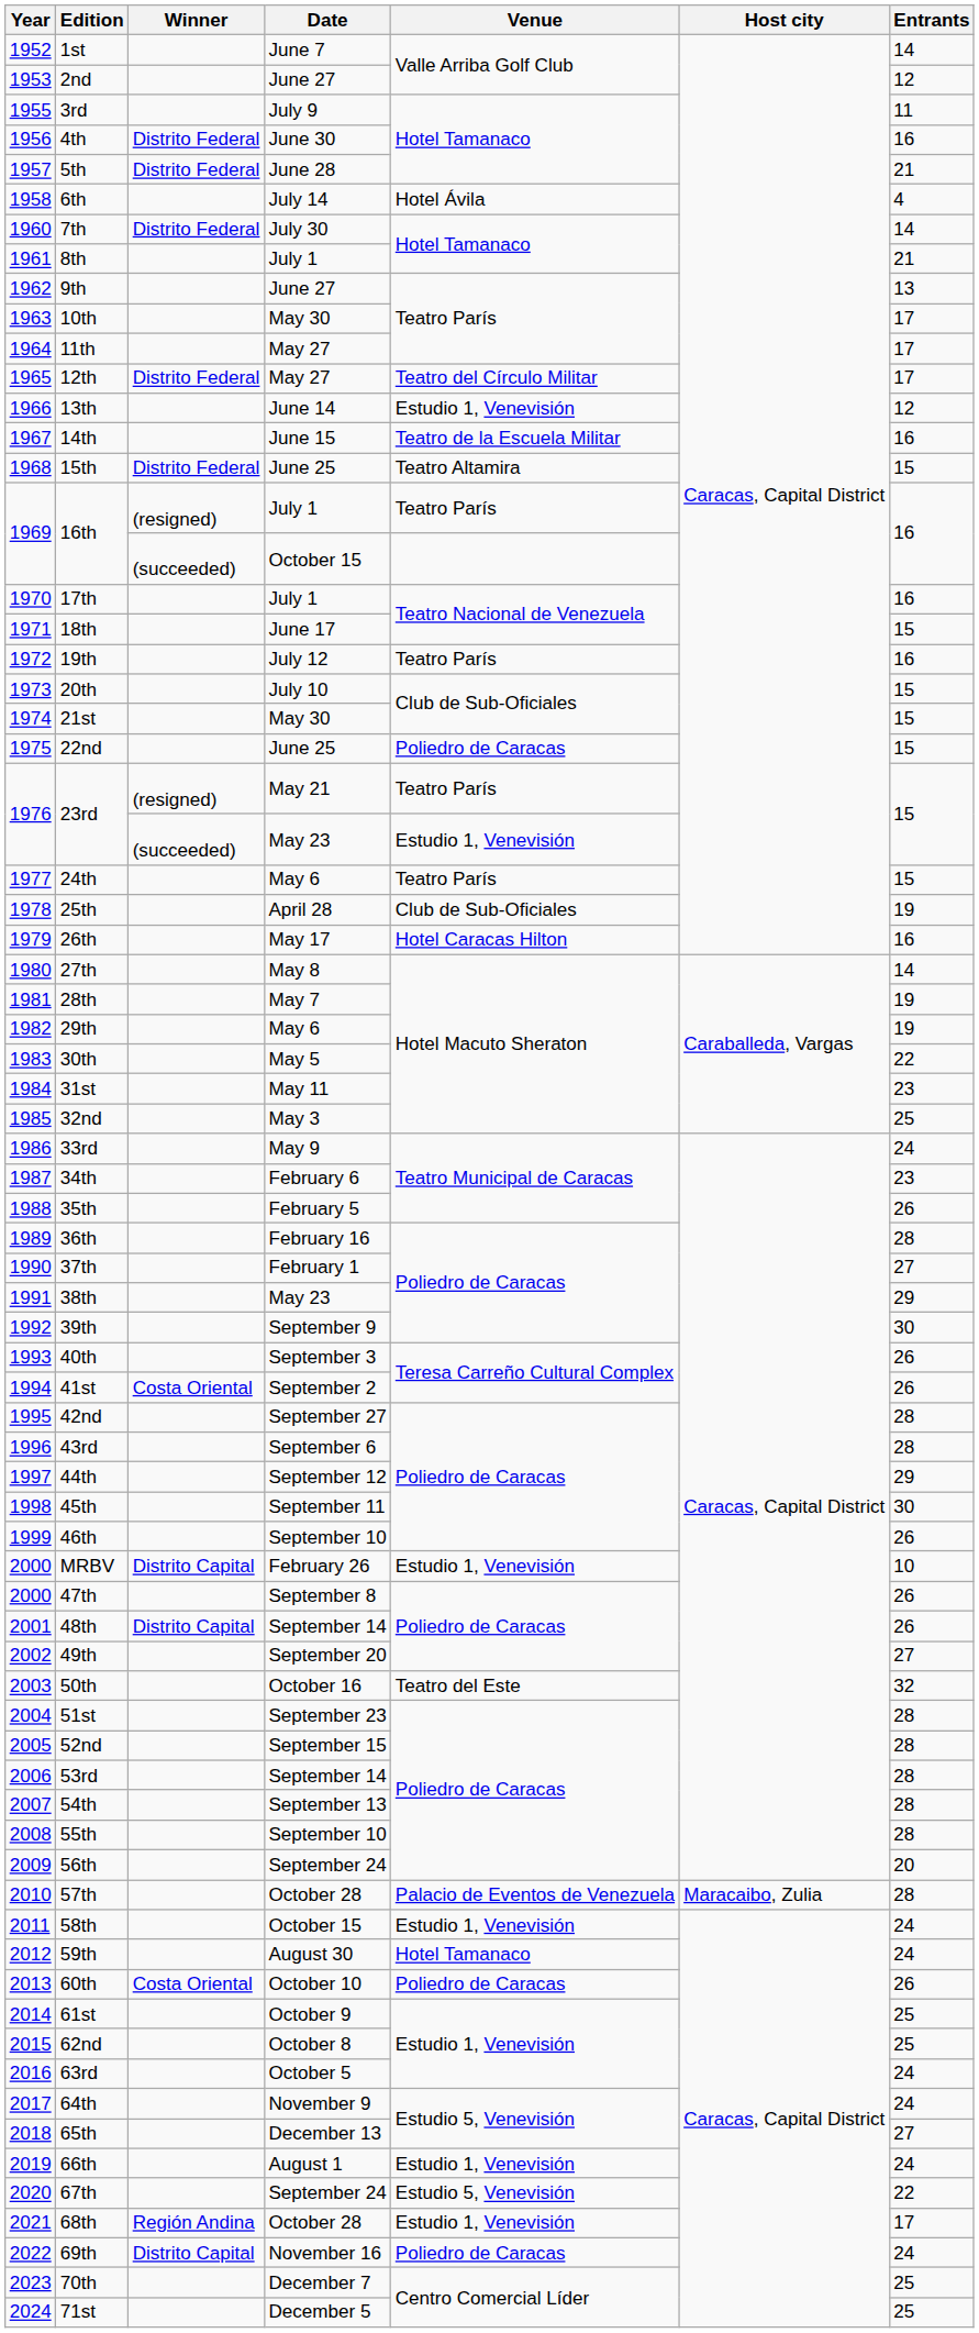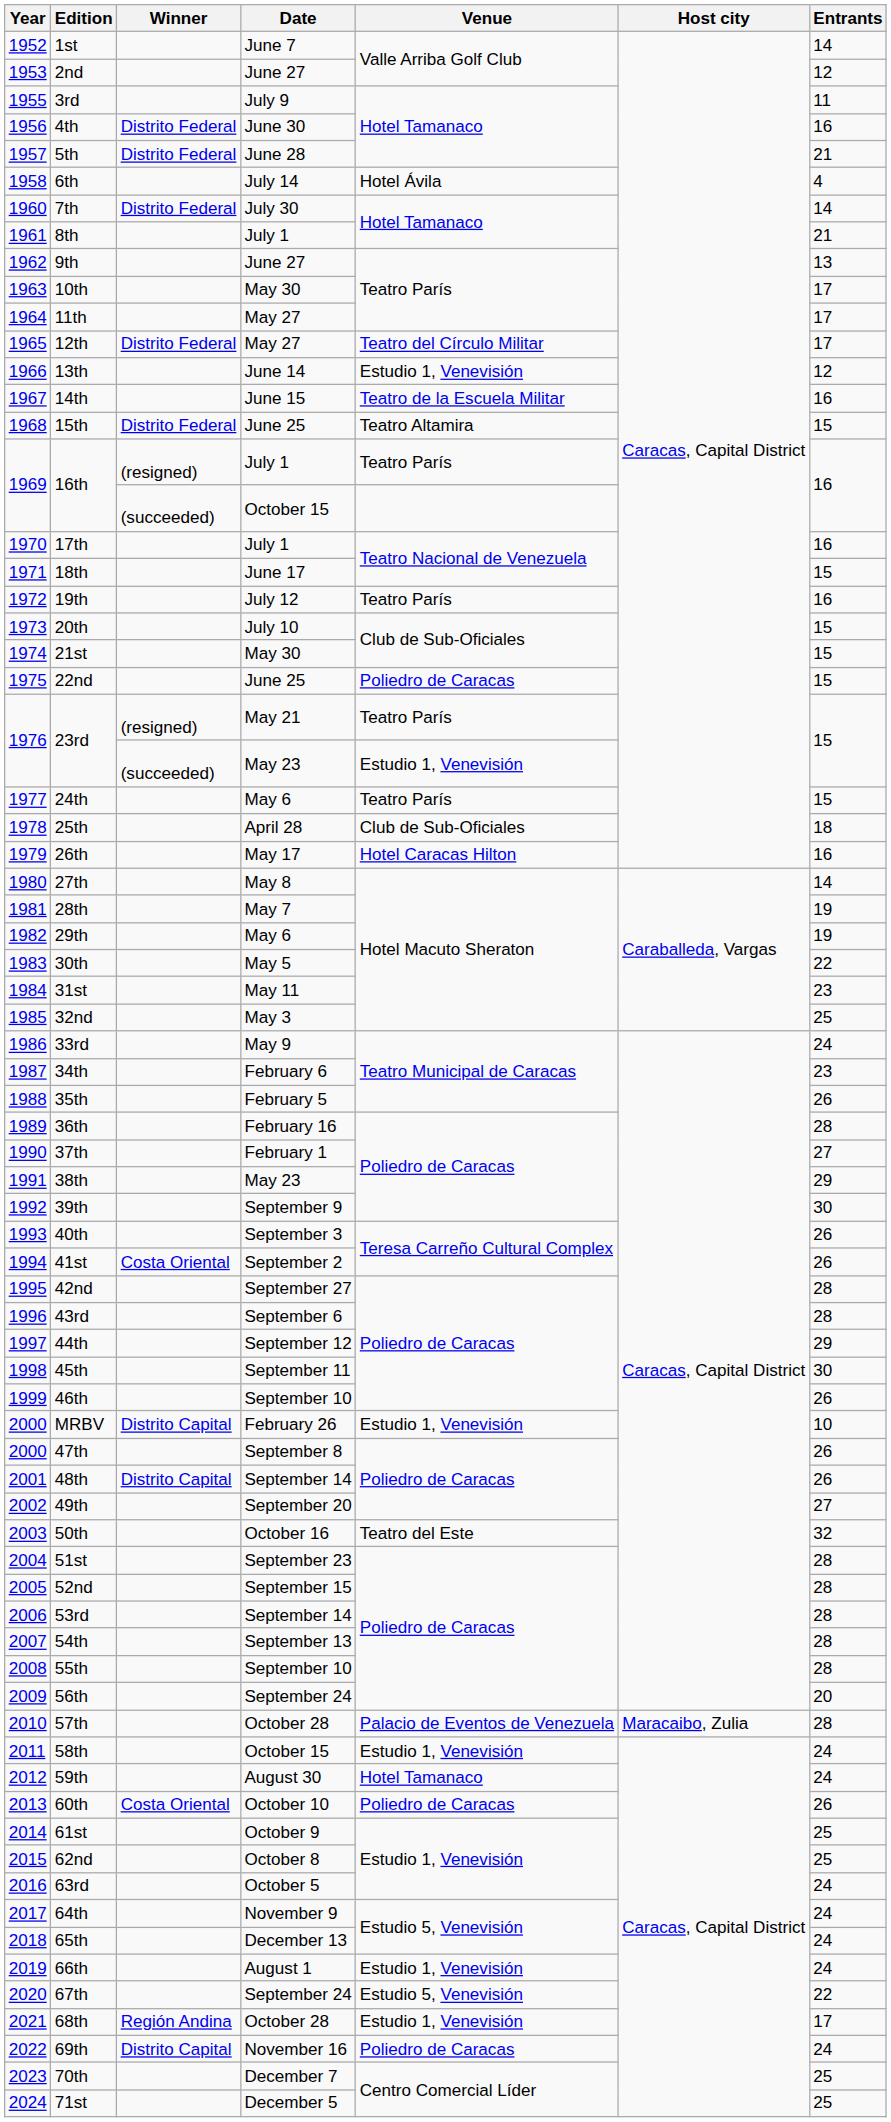 <table class="wikitable sortable" style="font-size: 84%;">
 <tr>
 <th>Year</th>
 <th>Edition</th>
 <th>Winner</th>
 <th>Date</th>
 <th>Venue</th>
 <th>Host city</th>
 <th>Entrants</th>
 </tr>
 <tr>
 <td><a href='#'>1952</a></td>
 <td>1st</td>
 <td></td>
 <td>June 7</td>
 <td rowspan="2">Valle Arriba Golf Club</td>
 <td rowspan="28"><a href='#'>Caracas</a>, Capital District</td>
 <td>14</td>
 </tr>
 <tr>
 <td><a href='#'>1953</a></td>
 <td>2nd</td>
 <td></td>
 <td>June 27</td>
 <td>12</td>
 </tr>
 <tr>
 <td><a href='#'>1955</a></td>
 <td>3rd</td>
 <td></td>
 <td>July 9</td>
 <td rowspan="3"><a href='#'>Hotel Tamanaco</a></td>
 <td>11</td>
 </tr>
 <tr>
 <td><a href='#'>1956</a></td>
 <td>4th</td>
 <td> <a href='#'>Distrito Federal</a></td>
 <td>June 30</td>
 <td>16</td>
 </tr>
 <tr>
 <td><a href='#'>1957</a></td>
 <td>5th</td>
 <td> <a href='#'>Distrito Federal</a></td>
 <td>June 28</td>
 <td>21</td>
 </tr>
 <tr>
 <td><a href='#'>1958</a></td>
 <td>6th</td>
 <td></td>
 <td>July 14</td>
 <td>Hotel Ávila</td>
 <td>4</td>
 </tr>
 <tr>
 <td><a href='#'>1960</a></td>
 <td>7th</td>
 <td> <a href='#'>Distrito Federal</a></td>
 <td>July 30</td>
 <td rowspan="2"><a href='#'>Hotel Tamanaco</a></td>
 <td>14</td>
 </tr>
 <tr>
 <td><a href='#'>1961</a></td>
 <td>8th</td>
 <td></td>
 <td>July 1</td>
 <td>21</td>
 </tr>
 <tr>
 <td><a href='#'>1962</a></td>
 <td>9th</td>
 <td></td>
 <td>June 27</td>
 <td rowspan="3">Teatro París</td>
 <td>13</td>
 </tr>
 <tr>
 <td><a href='#'>1963</a></td>
 <td>10th</td>
 <td></td>
 <td>May 30</td>
 <td>17</td>
 </tr>
 <tr>
 <td><a href='#'>1964</a></td>
 <td>11th</td>
 <td></td>
 <td>May 27</td>
 <td>17</td>
 </tr>
 <tr>
 <td><a href='#'>1965</a></td>
 <td>12th</td>
 <td> <a href='#'>Distrito Federal</a></td>
 <td>May 27</td>
 <td><a href='#'>Teatro del Círculo Militar</a></td>
 <td>17</td>
 </tr>
 <tr>
 <td><a href='#'>1966</a></td>
 <td>13th</td>
 <td></td>
 <td>June 14</td>
 <td>Estudio 1, <a href='#'>Venevisión</a></td>
 <td>12</td>
 </tr>
 <tr>
 <td><a href='#'>1967</a></td>
 <td>14th</td>
 <td></td>
 <td>June 15</td>
 <td><a href='#'>Teatro de la Escuela Militar</a></td>
 <td>16</td>
 </tr>
 <tr>
 <td><a href='#'>1968</a></td>
 <td>15th</td>
 <td> <a href='#'>Distrito Federal</a></td>
 <td>June 25</td>
 <td>Teatro Altamira</td>
 <td>15</td>
 </tr>
 <tr>
 <td rowspan="2"><a href='#'>1969</a></td>
 <td rowspan="2">16th</td>
 <td><br>(resigned)</td>
 <td>July 1</td>
 <td>Teatro París</td>
 <td rowspan="2">16</td>
 </tr>
 <tr>
 <td><br>(succeeded)</td>
 <td>October 15</td>
 <td></td>
 </tr>
 <tr>
 <td><a href='#'>1970</a></td>
 <td>17th</td>
 <td></td>
 <td>July 1</td>
 <td rowspan="2"><a href='#'>Teatro Nacional de Venezuela</a></td>
 <td>16</td>
 </tr>
 <tr>
 <td><a href='#'>1971</a></td>
 <td>18th</td>
 <td></td>
 <td>June 17</td>
 <td>15</td>
 </tr>
 <tr>
 <td><a href='#'>1972</a></td>
 <td>19th</td>
 <td></td>
 <td>July 12</td>
 <td>Teatro París</td>
 <td>16</td>
 </tr>
 <tr>
 <td><a href='#'>1973</a></td>
 <td>20th</td>
 <td></td>
 <td>July 10</td>
 <td rowspan="2">Club de Sub-Oficiales</td>
 <td>15</td>
 </tr>
 <tr>
 <td><a href='#'>1974</a></td>
 <td>21st</td>
 <td></td>
 <td>May 30</td>
 <td>15</td>
 </tr>
 <tr>
 <td><a href='#'>1975</a></td>
 <td>22nd</td>
 <td></td>
 <td>June 25</td>
 <td><a href='#'>Poliedro de Caracas</a></td>
 <td>15</td>
 </tr>
 <tr>
 <td rowspan="2"><a href='#'>1976</a></td>
 <td rowspan="2">23rd</td>
 <td><br>(resigned)</td>
 <td>May 21</td>
 <td>Teatro París</td>
 <td rowspan="2">15</td>
 </tr>
 <tr>
 <td><br>(succeeded)</td>
 <td>May 23</td>
 <td>Estudio 1, <a href='#'>Venevisión</a></td>
 </tr>
 <tr>
 <td><a href='#'>1977</a></td>
 <td>24th</td>
 <td></td>
 <td>May 6</td>
 <td>Teatro París</td>
 <td>15</td>
 </tr>
 <tr>
 <td><a href='#'>1978</a></td>
 <td>25th</td>
 <td></td>
 <td>April 28</td>
 <td>Club de Sub-Oficiales</td>
-<td>19</td>
+<td>18</td>
 </tr>
 <tr>
 <td><a href='#'>1979</a></td>
 <td>26th</td>
 <td></td>
 <td>May 17</td>
 <td><a href='#'>Hotel Caracas Hilton</a></td>
 <td>16</td>
 </tr>
 <tr>
 <td><a href='#'>1980</a></td>
 <td>27th</td>
 <td></td>
 <td>May 8</td>
 <td rowspan="6">Hotel Macuto Sheraton</td>
 <td rowspan="6"><a href='#'>Caraballeda</a>, Vargas</td>
 <td>14</td>
 </tr>
 <tr>
 <td><a href='#'>1981</a></td>
 <td>28th</td>
 <td></td>
 <td>May 7</td>
 <td>19</td>
 </tr>
 <tr>
 <td><a href='#'>1982</a></td>
 <td>29th</td>
 <td></td>
 <td>May 6</td>
 <td>19</td>
 </tr>
 <tr>
 <td><a href='#'>1983</a></td>
 <td>30th</td>
 <td></td>
 <td>May 5</td>
 <td>22</td>
 </tr>
 <tr>
 <td><a href='#'>1984</a></td>
 <td>31st</td>
 <td></td>
 <td>May 11</td>
 <td>23</td>
 </tr>
 <tr>
 <td><a href='#'>1985</a></td>
 <td>32nd</td>
 <td></td>
 <td>May 3</td>
 <td>25</td>
 </tr>
 <tr>
 <td><a href='#'>1986</a></td>
 <td>33rd</td>
 <td></td>
 <td>May 9</td>
 <td rowspan="3"><a href='#'>Teatro Municipal de Caracas</a></td>
 <td rowspan="25"><a href='#'>Caracas</a>, Capital District</td>
 <td>24</td>
 </tr>
 <tr>
 <td><a href='#'>1987</a></td>
 <td>34th</td>
 <td></td>
 <td>February 6</td>
 <td>23</td>
 </tr>
 <tr>
 <td><a href='#'>1988</a></td>
 <td>35th</td>
 <td></td>
 <td>February 5</td>
 <td>26</td>
 </tr>
 <tr>
 <td><a href='#'>1989</a></td>
 <td>36th</td>
 <td></td>
 <td>February 16</td>
 <td rowspan="4"><a href='#'>Poliedro de Caracas</a></td>
 <td>28</td>
 </tr>
 <tr>
 <td><a href='#'>1990</a></td>
 <td>37th</td>
 <td></td>
 <td>February 1</td>
 <td>27</td>
 </tr>
 <tr>
 <td><a href='#'>1991</a></td>
 <td>38th</td>
 <td></td>
 <td>May 23</td>
 <td>29</td>
 </tr>
 <tr>
 <td><a href='#'>1992</a></td>
 <td>39th</td>
 <td></td>
 <td>September 9</td>
 <td>30</td>
 </tr>
 <tr>
 <td><a href='#'>1993</a></td>
 <td>40th</td>
 <td></td>
 <td>September 3</td>
 <td rowspan="2"><a href='#'>Teresa Carreño Cultural Complex</a></td>
 <td>26</td>
 </tr>
 <tr>
 <td><a href='#'>1994</a></td>
 <td>41st</td>
 <td> <a href='#'>Costa Oriental</a></td>
 <td>September 2</td>
 <td>26</td>
 </tr>
 <tr>
 <td><a href='#'>1995</a></td>
 <td>42nd</td>
 <td></td>
 <td>September 27</td>
 <td rowspan="5"><a href='#'>Poliedro de Caracas</a></td>
 <td>28</td>
 </tr>
 <tr>
 <td><a href='#'>1996</a></td>
 <td>43rd</td>
 <td></td>
 <td>September 6</td>
 <td>28</td>
 </tr>
 <tr>
 <td><a href='#'>1997</a></td>
 <td>44th</td>
 <td></td>
 <td>September 12</td>
 <td>29</td>
 </tr>
 <tr>
 <td><a href='#'>1998</a></td>
 <td>45th</td>
 <td></td>
 <td>September 11</td>
 <td>30</td>
 </tr>
 <tr>
 <td><a href='#'>1999</a></td>
 <td>46th</td>
 <td></td>
 <td>September 10</td>
 <td>26</td>
 </tr>
 <tr>
 <td><a href='#'>2000</a></td>
 <td>MRBV</td>
 <td> <a href='#'>Distrito Capital</a></td>
 <td>February 26</td>
 <td>Estudio 1, <a href='#'>Venevisión</a></td>
 <td>10</td>
 </tr>
 <tr>
 <td><a href='#'>2000</a></td>
 <td>47th</td>
 <td></td>
 <td>September 8</td>
 <td rowspan="3"><a href='#'>Poliedro de Caracas</a></td>
 <td>26</td>
 </tr>
 <tr>
 <td><a href='#'>2001</a></td>
 <td>48th</td>
 <td> <a href='#'>Distrito Capital</a></td>
 <td>September 14</td>
 <td>26</td>
 </tr>
 <tr>
 <td><a href='#'>2002</a></td>
 <td>49th</td>
 <td></td>
 <td>September 20</td>
 <td>27</td>
 </tr>
 <tr>
 <td><a href='#'>2003</a></td>
 <td>50th</td>
 <td></td>
 <td>October 16</td>
 <td>Teatro del Este</td>
 <td>32</td>
 </tr>
 <tr>
 <td><a href='#'>2004</a></td>
 <td>51st</td>
 <td></td>
 <td>September 23</td>
 <td rowspan="6"><a href='#'>Poliedro de Caracas</a></td>
 <td>28</td>
 </tr>
 <tr>
 <td><a href='#'>2005</a></td>
 <td>52nd</td>
 <td></td>
 <td>September 15</td>
 <td>28</td>
 </tr>
 <tr>
 <td><a href='#'>2006</a></td>
 <td>53rd</td>
 <td></td>
 <td>September 14</td>
 <td>28</td>
 </tr>
 <tr>
 <td><a href='#'>2007</a></td>
 <td>54th</td>
 <td></td>
 <td>September 13</td>
 <td>28</td>
 </tr>
 <tr>
 <td><a href='#'>2008</a></td>
 <td>55th</td>
 <td></td>
 <td>September 10</td>
 <td>28</td>
 </tr>
 <tr>
 <td><a href='#'>2009</a></td>
 <td>56th</td>
 <td></td>
 <td>September 24</td>
 <td>20</td>
 </tr>
 <tr>
 <td><a href='#'>2010</a></td>
 <td>57th</td>
 <td></td>
 <td>October 28</td>
 <td><a href='#'>Palacio de Eventos de Venezuela</a></td>
 <td><a href='#'>Maracaibo</a>, Zulia</td>
 <td>28</td>
 </tr>
 <tr>
 <td><a href='#'>2011</a></td>
 <td>58th</td>
 <td></td>
 <td>October 15</td>
 <td>Estudio 1, <a href='#'>Venevisión</a></td>
 <td rowspan="14"><a href='#'>Caracas</a>, Capital District</td>
 <td>24</td>
 </tr>
 <tr>
 <td><a href='#'>2012</a></td>
 <td>59th</td>
 <td></td>
 <td>August 30</td>
 <td><a href='#'>Hotel Tamanaco</a></td>
 <td>24</td>
 </tr>
 <tr>
 <td><a href='#'>2013</a></td>
 <td>60th</td>
 <td> <a href='#'>Costa Oriental</a></td>
 <td>October 10</td>
 <td><a href='#'>Poliedro de Caracas</a></td>
 <td>26</td>
 </tr>
 <tr>
 <td><a href='#'>2014</a></td>
 <td>61st</td>
 <td></td>
 <td>October 9</td>
 <td rowspan="3">Estudio 1, <a href='#'>Venevisión</a></td>
 <td>25</td>
 </tr>
 <tr>
 <td><a href='#'>2015</a></td>
 <td>62nd</td>
 <td></td>
 <td>October 8</td>
 <td>25</td>
 </tr>
 <tr>
 <td><a href='#'>2016</a></td>
 <td>63rd</td>
 <td></td>
 <td>October 5</td>
 <td>24</td>
 </tr>
 <tr>
 <td><a href='#'>2017</a></td>
 <td>64th</td>
 <td></td>
 <td>November 9</td>
 <td rowspan="2">Estudio 5, <a href='#'>Venevisión</a></td>
 <td>24</td>
 </tr>
 <tr>
 <td><a href='#'>2018</a></td>
 <td>65th</td>
 <td></td>
 <td>December 13</td>
-<td>27</td>
+<td>24</td>
 </tr>
 <tr>
 <td><a href='#'>2019</a></td>
 <td>66th</td>
 <td></td>
 <td>August 1</td>
 <td>Estudio 1, <a href='#'>Venevisión</a></td>
 <td>24</td>
 </tr>
 <tr>
 <td><a href='#'>2020</a></td>
 <td>67th</td>
 <td></td>
 <td>September 24</td>
 <td>Estudio 5, <a href='#'>Venevisión</a></td>
 <td>22</td>
 </tr>
 <tr>
 <td><a href='#'>2021</a></td>
 <td>68th</td>
 <td><em></em> <a href='#'>Región Andina</a></td>
 <td>October 28</td>
 <td>Estudio 1, <a href='#'>Venevisión</a></td>
 <td>17</td>
 </tr>
 <tr>
 <td><a href='#'>2022</a></td>
 <td>69th</td>
 <td> <a href='#'>Distrito Capital</a></td>
 <td>November 16</td>
 <td><a href='#'>Poliedro de Caracas</a></td>
 <td>24</td>
 </tr>
 <tr>
 <td><a href='#'>2023</a></td>
 <td>70th</td>
 <td></td>
 <td>December 7</td>
 <td rowspan="2">Centro Comercial Líder</td>
 <td>25</td>
 </tr>
 <tr>
 <td><a href='#'>2024</a></td>
 <td>71st</td>
 <td></td>
 <td>December 5</td>
 <td>25</td>
 </tr>
 </table>
